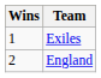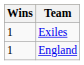 <table class="wikitable">
 <tr bgcolor=#bdb76b>
 <th>Wins</th>
 <th>Team</th>
 </tr>
 <tr>
 <td>1</td>
 <td><a href='#'>Exiles</a></td>
 </tr>
 <tr>
-<td>2</td>
+<td>1</td>
 <td> <a href='#'>England</a></td>
 </tr>
 </table>
